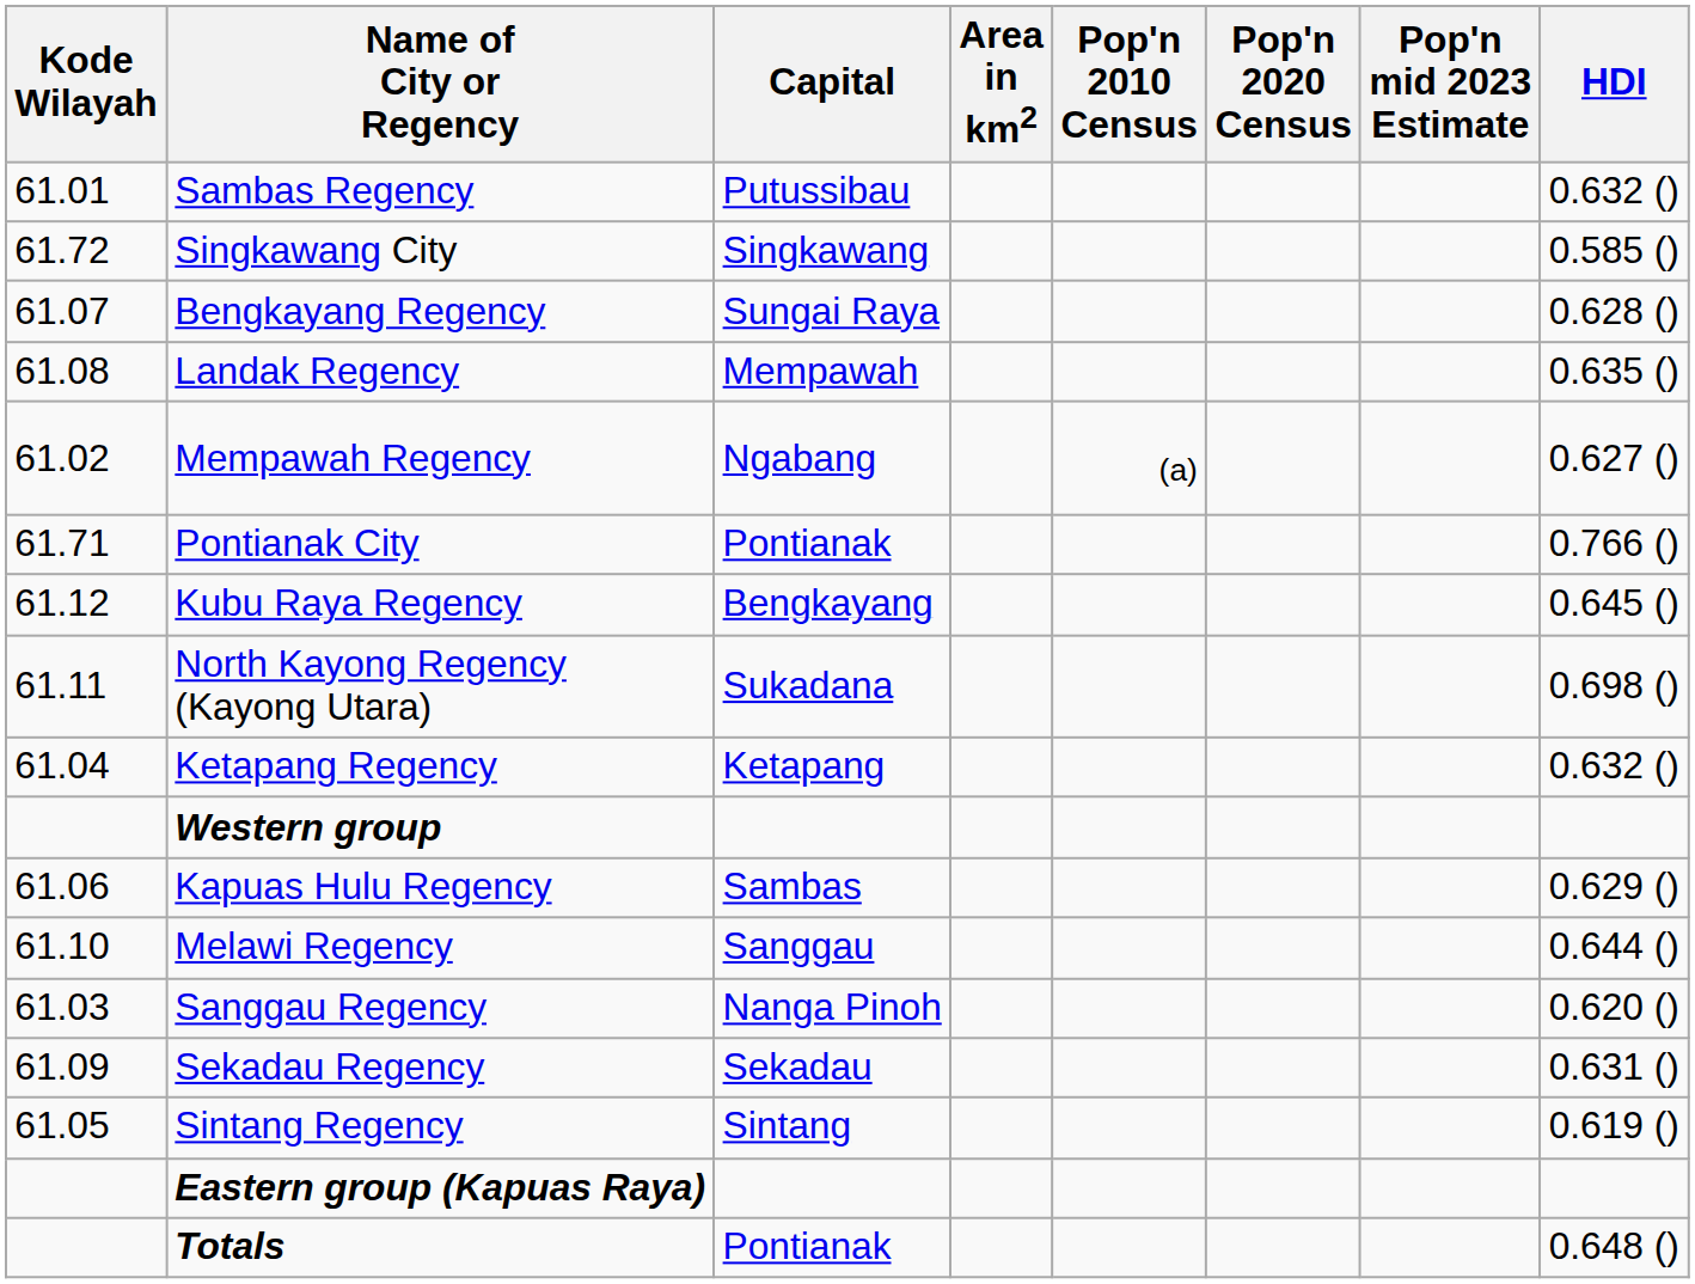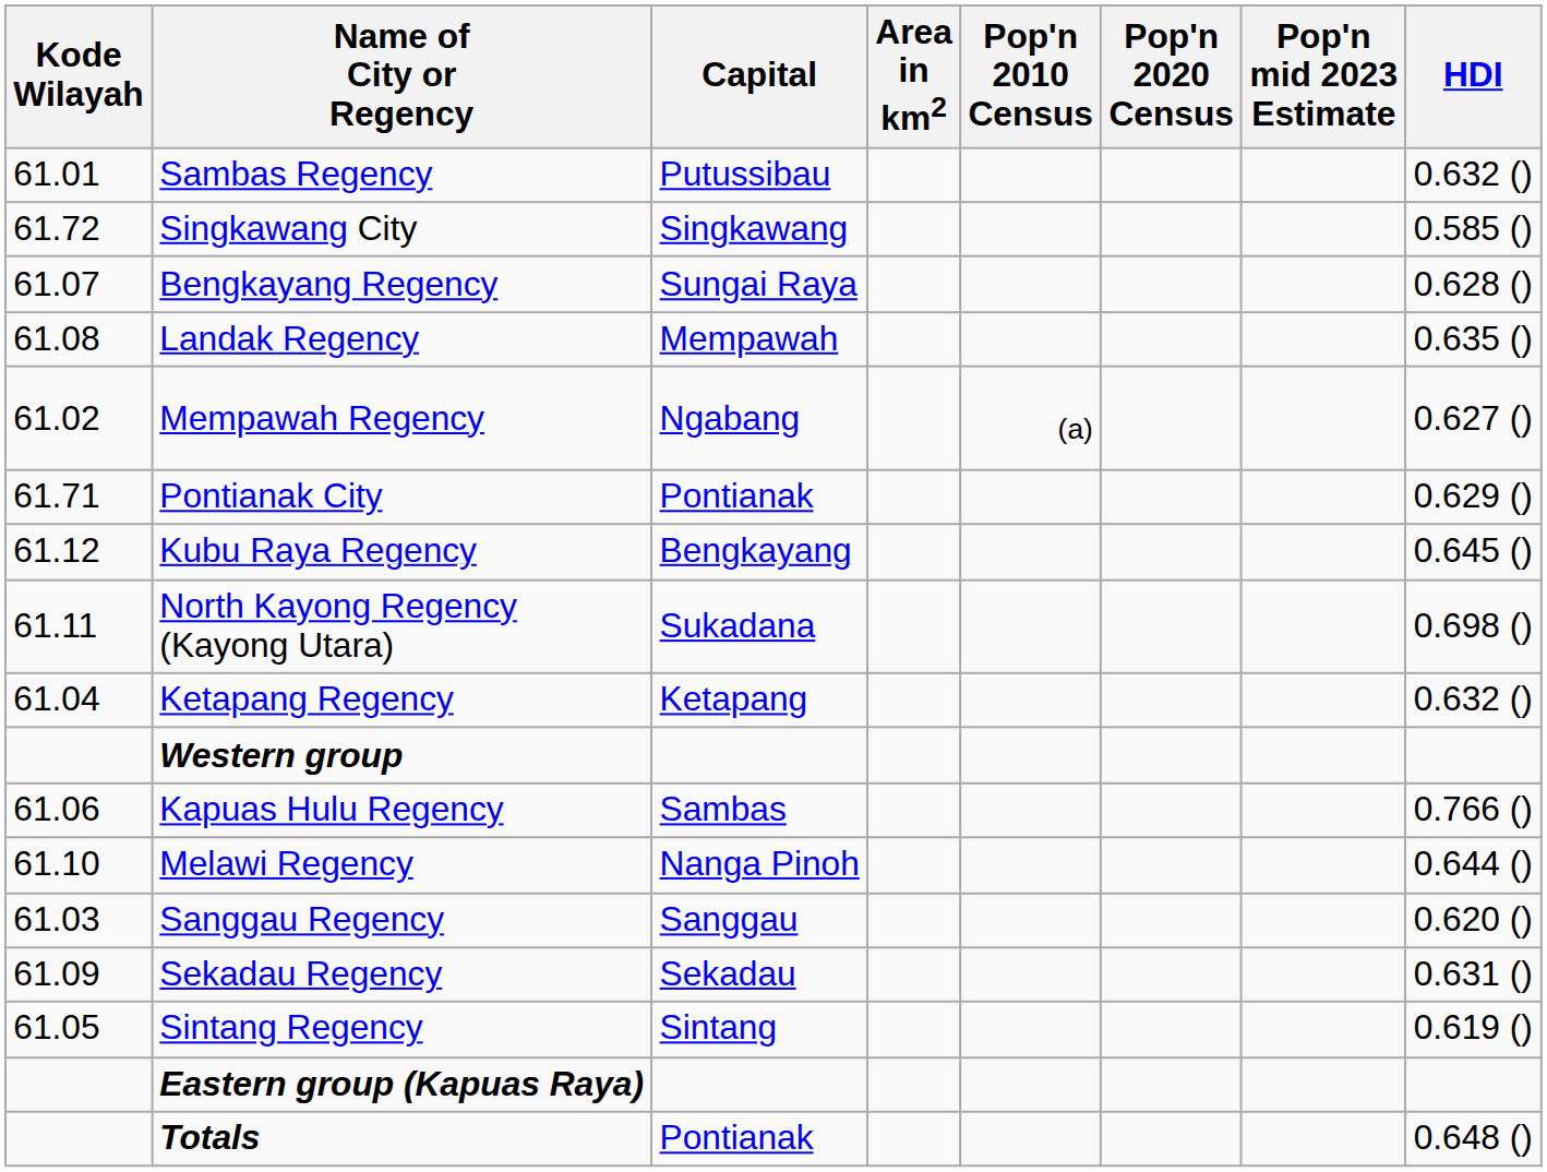 <table class="wikitable sortable" style="margin-bottom: 0;">
 <tr>
 <th>Kode <br>Wilayah</th>
 <th>Name of<br>City or <br>Regency</th>
 <th>Capital</th>
 <th>Area<br>in<br>km<sup>2</sup></th>
 <th>Pop'n <br> 2010<br>Census</th>
 <th>Pop'n <br> 2020<br>Census</th>
 <th>Pop'n <br>mid 2023<br>Estimate</th>
 <th><a href='#'>HDI</a><br></th>
 </tr>
 <tr>
 <td>61.01</td>
 <td><a href='#'>Sambas Regency</a></td>
 <td><a href='#'>Putussibau</a></td>
 <td align="right"></td>
 <td align="right"></td>
 <td align="right"></td>
 <td align="right"></td>
 <td>0.632 ()</td>
 </tr>
 <tr>
 <td>61.72</td>
 <td><a href='#'>Singkawang</a> City</td>
 <td><a href='#'>Singkawang</a></td>
 <td align="right"></td>
 <td align="right"></td>
 <td align="right"></td>
 <td align="right"></td>
 <td>0.585 ()</td>
 </tr>
 <tr>
 <td>61.07</td>
 <td><a href='#'>Bengkayang Regency</a></td>
 <td><a href='#'>Sungai Raya</a></td>
 <td align="right"></td>
 <td align="right"></td>
 <td align="right"></td>
 <td align="right"></td>
 <td>0.628 ()</td>
 </tr>
 <tr>
 <td>61.08</td>
 <td><a href='#'>Landak Regency</a></td>
 <td><a href='#'>Mempawah</a></td>
 <td align="right"></td>
 <td align="right"></td>
 <td align="right"></td>
 <td align="right"></td>
 <td>0.635 ()</td>
 </tr>
 <tr>
 <td>61.02</td>
 <td><a href='#'>Mempawah Regency</a></td>
 <td><a href='#'>Ngabang</a></td>
 <td align="right"></td>
 <td align="right"> <br><sup>(a)</sup></td>
 <td align="right"></td>
 <td align="right"></td>
 <td>0.627 ()</td>
 </tr>
 <tr>
 <td>61.71</td>
 <td><a href='#'>Pontianak City</a></td>
 <td><a href='#'>Pontianak</a></td>
 <td align="right"></td>
 <td align="right"></td>
 <td align="right"></td>
 <td align="right"></td>
-<td>0.766 ()</td>
+<td>0.629 ()</td>
 </tr>
 <tr>
 <td>61.12</td>
 <td><a href='#'>Kubu Raya Regency</a></td>
 <td><a href='#'>Bengkayang</a></td>
 <td align="right"></td>
 <td align="right"></td>
 <td align="right"></td>
 <td align="right"></td>
 <td>0.645 ()</td>
 </tr>
 <tr>
 <td>61.11</td>
 <td><a href='#'>North Kayong Regency</a><br> (Kayong Utara)</td>
 <td><a href='#'>Sukadana</a></td>
 <td align="right"></td>
 <td align="right"></td>
 <td align="right"></td>
 <td align="right"></td>
 <td>0.698 ()</td>
 </tr>
 <tr>
 <td>61.04</td>
 <td><a href='#'>Ketapang Regency</a></td>
 <td><a href='#'>Ketapang</a></td>
 <td align="right"></td>
 <td align="right"></td>
 <td align="right"></td>
 <td align="right"></td>
 <td>0.632 ()</td>
 </tr>
 <tr>
 <td></td>
 <td><strong><em>Western group</em></strong></td>
 <td></td>
 <td align="right"><em></em></td>
 <td align="right"><em></em></td>
 <td align="right"><em></em></td>
 <td align="right"><em></em></td>
 <td></td>
 </tr>
 <tr>
 <td>61.06</td>
 <td><a href='#'>Kapuas Hulu Regency</a></td>
 <td><a href='#'>Sambas</a></td>
 <td align="right"></td>
 <td align="right"></td>
 <td align="right"></td>
 <td align="right"></td>
-<td>0.629 ()</td>
+<td>0.766 ()</td>
 </tr>
 <tr>
 <td>61.10</td>
 <td><a href='#'>Melawi Regency</a></td>
-<td><a href='#'>Sanggau</a></td>
+<td><a href='#'>Nanga Pinoh</a></td>
 <td align="right"></td>
 <td align="right"></td>
 <td align="right"></td>
 <td align="right"></td>
 <td>0.644 ()</td>
 </tr>
 <tr>
 <td>61.03</td>
 <td><a href='#'>Sanggau Regency</a></td>
-<td><a href='#'>Nanga Pinoh</a></td>
+<td><a href='#'>Sanggau</a></td>
 <td align="right"></td>
 <td align="right"></td>
 <td align="right"></td>
 <td align="right"></td>
 <td>0.620 ()</td>
 </tr>
 <tr>
 <td>61.09</td>
 <td><a href='#'>Sekadau Regency</a></td>
 <td><a href='#'>Sekadau</a></td>
 <td align="right"></td>
 <td align="right"></td>
 <td align="right"></td>
 <td align="right"></td>
 <td>0.631 ()</td>
 </tr>
 <tr>
 <td>61.05</td>
 <td><a href='#'>Sintang Regency</a></td>
 <td><a href='#'>Sintang</a></td>
 <td align="right"></td>
 <td align="right"></td>
 <td align="right"></td>
 <td align="right"></td>
 <td>0.619 ()</td>
 </tr>
 <tr>
 <td></td>
 <td><strong><em>Eastern group (Kapuas Raya)</em></strong></td>
 <td></td>
 <td align="right"><em></em></td>
 <td align="right"><em></em></td>
 <td align="right"><em></em></td>
 <td align="right"><em></em></td>
 <td></td>
 </tr>
 <tr>
 <td></td>
 <td><strong><em>Totals</em></strong></td>
 <td><a href='#'>Pontianak</a></td>
 <td align="right"><em></em></td>
 <td align="right"><em></em></td>
 <td align="right"><em></em></td>
 <td align="right"><em></em></td>
 <td>0.648 ()</td>
 </tr>
 </table>
